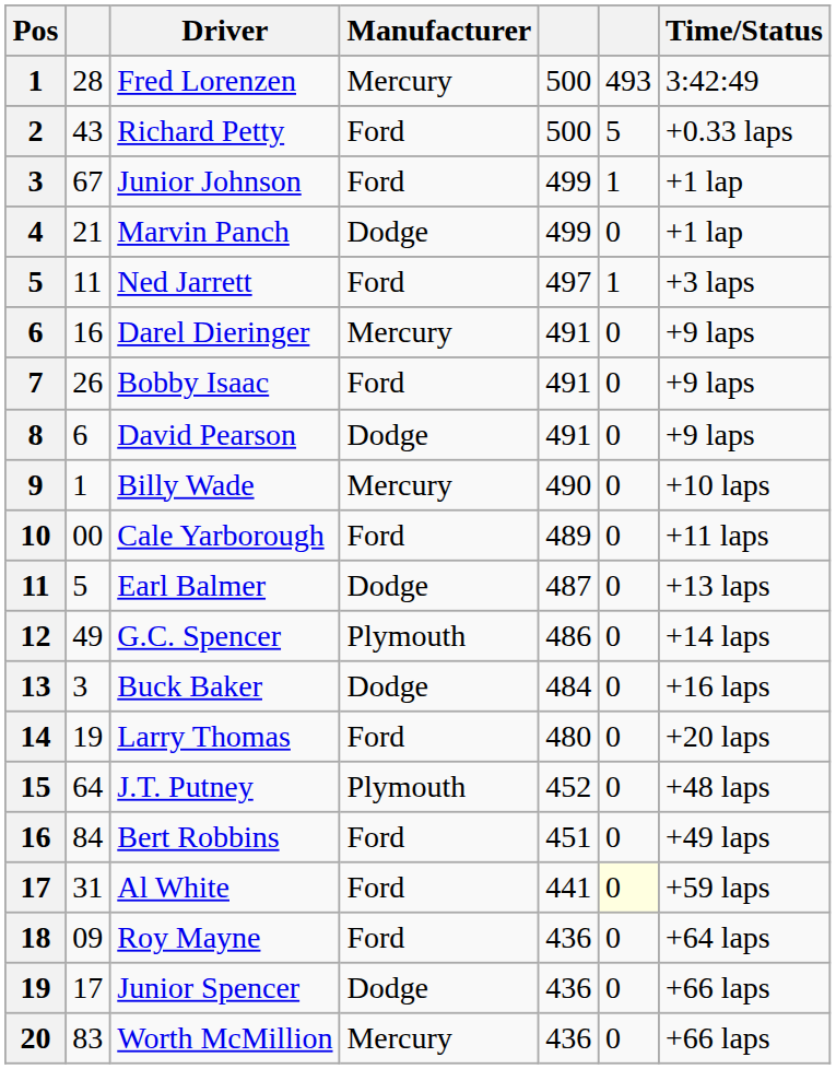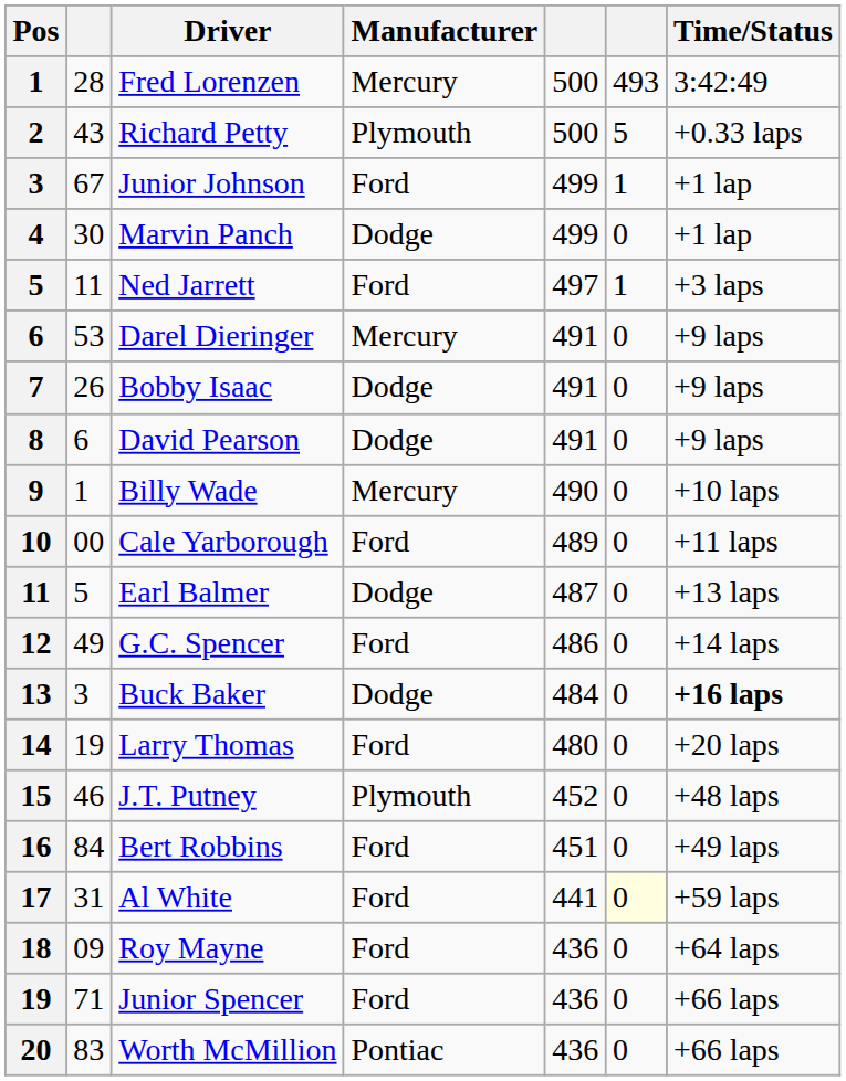 <table class="wikitable" style="font-size:95%;">
 <tr>
 <th>Pos</th>
 <th></th>
 <th>Driver</th>
 <th>Manufacturer</th>
 <th></th>
 <th></th>
 <th>Time/Status</th>
 </tr>
 <tr>
 <th>1</th>
 <td>28</td>
 <td><a href='#'>Fred Lorenzen</a></td>
 <td>Mercury</td>
 <td>500</td>
 <td>493</td>
 <td>3:42:49</td>
 </tr>
 <tr>
 <th>2</th>
 <td>43</td>
 <td><a href='#'>Richard Petty</a></td>
-<td>Ford</td>
+<td>Plymouth</td>
 <td>500</td>
 <td>5</td>
 <td>+0.33 laps</td>
 </tr>
 <tr>
 <th>3</th>
 <td>67</td>
 <td><a href='#'>Junior Johnson</a></td>
 <td>Ford</td>
 <td>499</td>
 <td>1</td>
 <td>+1 lap</td>
 </tr>
 <tr>
 <th>4</th>
-<td>21</td>
+<td>30</td>
 <td><a href='#'>Marvin Panch</a></td>
 <td>Dodge</td>
 <td>499</td>
 <td>0</td>
 <td>+1 lap</td>
 </tr>
 <tr>
 <th>5</th>
 <td>11</td>
 <td><a href='#'>Ned Jarrett</a></td>
 <td>Ford</td>
 <td>497</td>
 <td>1</td>
 <td>+3 laps</td>
 </tr>
 <tr>
 <th>6</th>
-<td>16</td>
+<td>53</td>
 <td><a href='#'>Darel Dieringer</a></td>
 <td>Mercury</td>
 <td>491</td>
 <td>0</td>
 <td>+9 laps</td>
 </tr>
 <tr>
 <th>7</th>
 <td>26</td>
 <td><a href='#'>Bobby Isaac</a></td>
-<td>Ford</td>
+<td>Dodge</td>
 <td>491</td>
 <td>0</td>
 <td>+9 laps</td>
 </tr>
 <tr>
 <th>8</th>
 <td>6</td>
 <td><a href='#'>David Pearson</a></td>
 <td>Dodge</td>
 <td>491</td>
 <td>0</td>
 <td>+9 laps</td>
 </tr>
 <tr>
 <th>9</th>
 <td>1</td>
 <td><a href='#'>Billy Wade</a></td>
 <td>Mercury</td>
 <td>490</td>
 <td>0</td>
 <td>+10 laps</td>
 </tr>
 <tr>
 <th>10</th>
 <td>00</td>
 <td><a href='#'>Cale Yarborough</a></td>
 <td>Ford</td>
 <td>489</td>
 <td>0</td>
 <td>+11 laps</td>
 </tr>
 <tr>
 <th>11</th>
 <td>5</td>
 <td><a href='#'>Earl Balmer</a></td>
 <td>Dodge</td>
 <td>487</td>
 <td>0</td>
 <td>+13 laps</td>
 </tr>
 <tr>
 <th>12</th>
 <td>49</td>
 <td><a href='#'>G.C. Spencer</a></td>
-<td>Plymouth</td>
+<td>Ford</td>
 <td>486</td>
 <td>0</td>
 <td>+14 laps</td>
 </tr>
 <tr>
 <th>13</th>
 <td>3</td>
 <td><a href='#'>Buck Baker</a></td>
 <td>Dodge</td>
 <td>484</td>
 <td>0</td>
-<td>+16 laps</td>
+<td><strong>+16 laps</strong></td>
 </tr>
 <tr>
 <th>14</th>
 <td>19</td>
 <td><a href='#'>Larry Thomas</a></td>
 <td>Ford</td>
 <td>480</td>
 <td>0</td>
 <td>+20 laps</td>
 </tr>
 <tr>
 <th>15</th>
-<td>64</td>
+<td>46</td>
 <td><a href='#'>J.T. Putney</a></td>
 <td>Plymouth</td>
 <td>452</td>
 <td>0</td>
 <td>+48 laps</td>
 </tr>
 <tr>
 <th>16</th>
 <td>84</td>
 <td><a href='#'>Bert Robbins</a></td>
 <td>Ford</td>
 <td>451</td>
 <td>0</td>
 <td>+49 laps</td>
 </tr>
 <tr>
 <th>17</th>
 <td>31</td>
 <td><a href='#'>Al White</a></td>
 <td>Ford</td>
 <td>441</td>
 <td style="background: lightyellow;">0</td>
 <td>+59 laps</td>
 </tr>
 <tr>
 <th>18</th>
 <td>09</td>
 <td><a href='#'>Roy Mayne</a></td>
 <td>Ford</td>
 <td>436</td>
 <td>0</td>
 <td>+64 laps</td>
 </tr>
 <tr>
 <th>19</th>
-<td>17</td>
+<td>71</td>
 <td><a href='#'>Junior Spencer</a></td>
-<td>Dodge</td>
+<td>Ford</td>
 <td>436</td>
 <td>0</td>
 <td>+66 laps</td>
 </tr>
 <tr>
 <th>20</th>
 <td>83</td>
 <td><a href='#'>Worth McMillion</a></td>
-<td>Mercury</td>
+<td>Pontiac</td>
 <td>436</td>
 <td>0</td>
 <td>+66 laps</td>
 </tr>
 </table>
